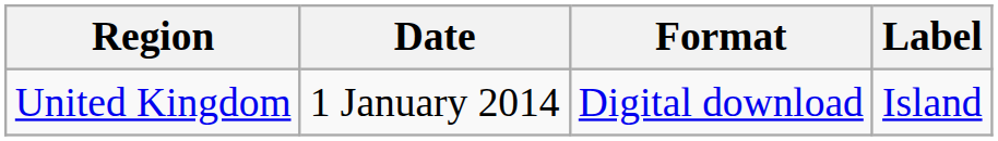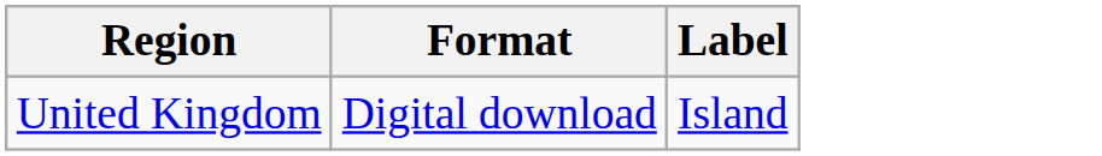 <table class=wikitable>
 <tr>
 <th>Region</th>
-<th>Date</th>
 <th>Format</th>
 <th>Label</th>
 </tr>
 <tr>
 <td><a href='#'>United Kingdom</a></td>
-<td>1 January 2014</td>
 <td><a href='#'>Digital download</a></td>
 <td><a href='#'>Island</a></td>
 </tr>
 </table>
